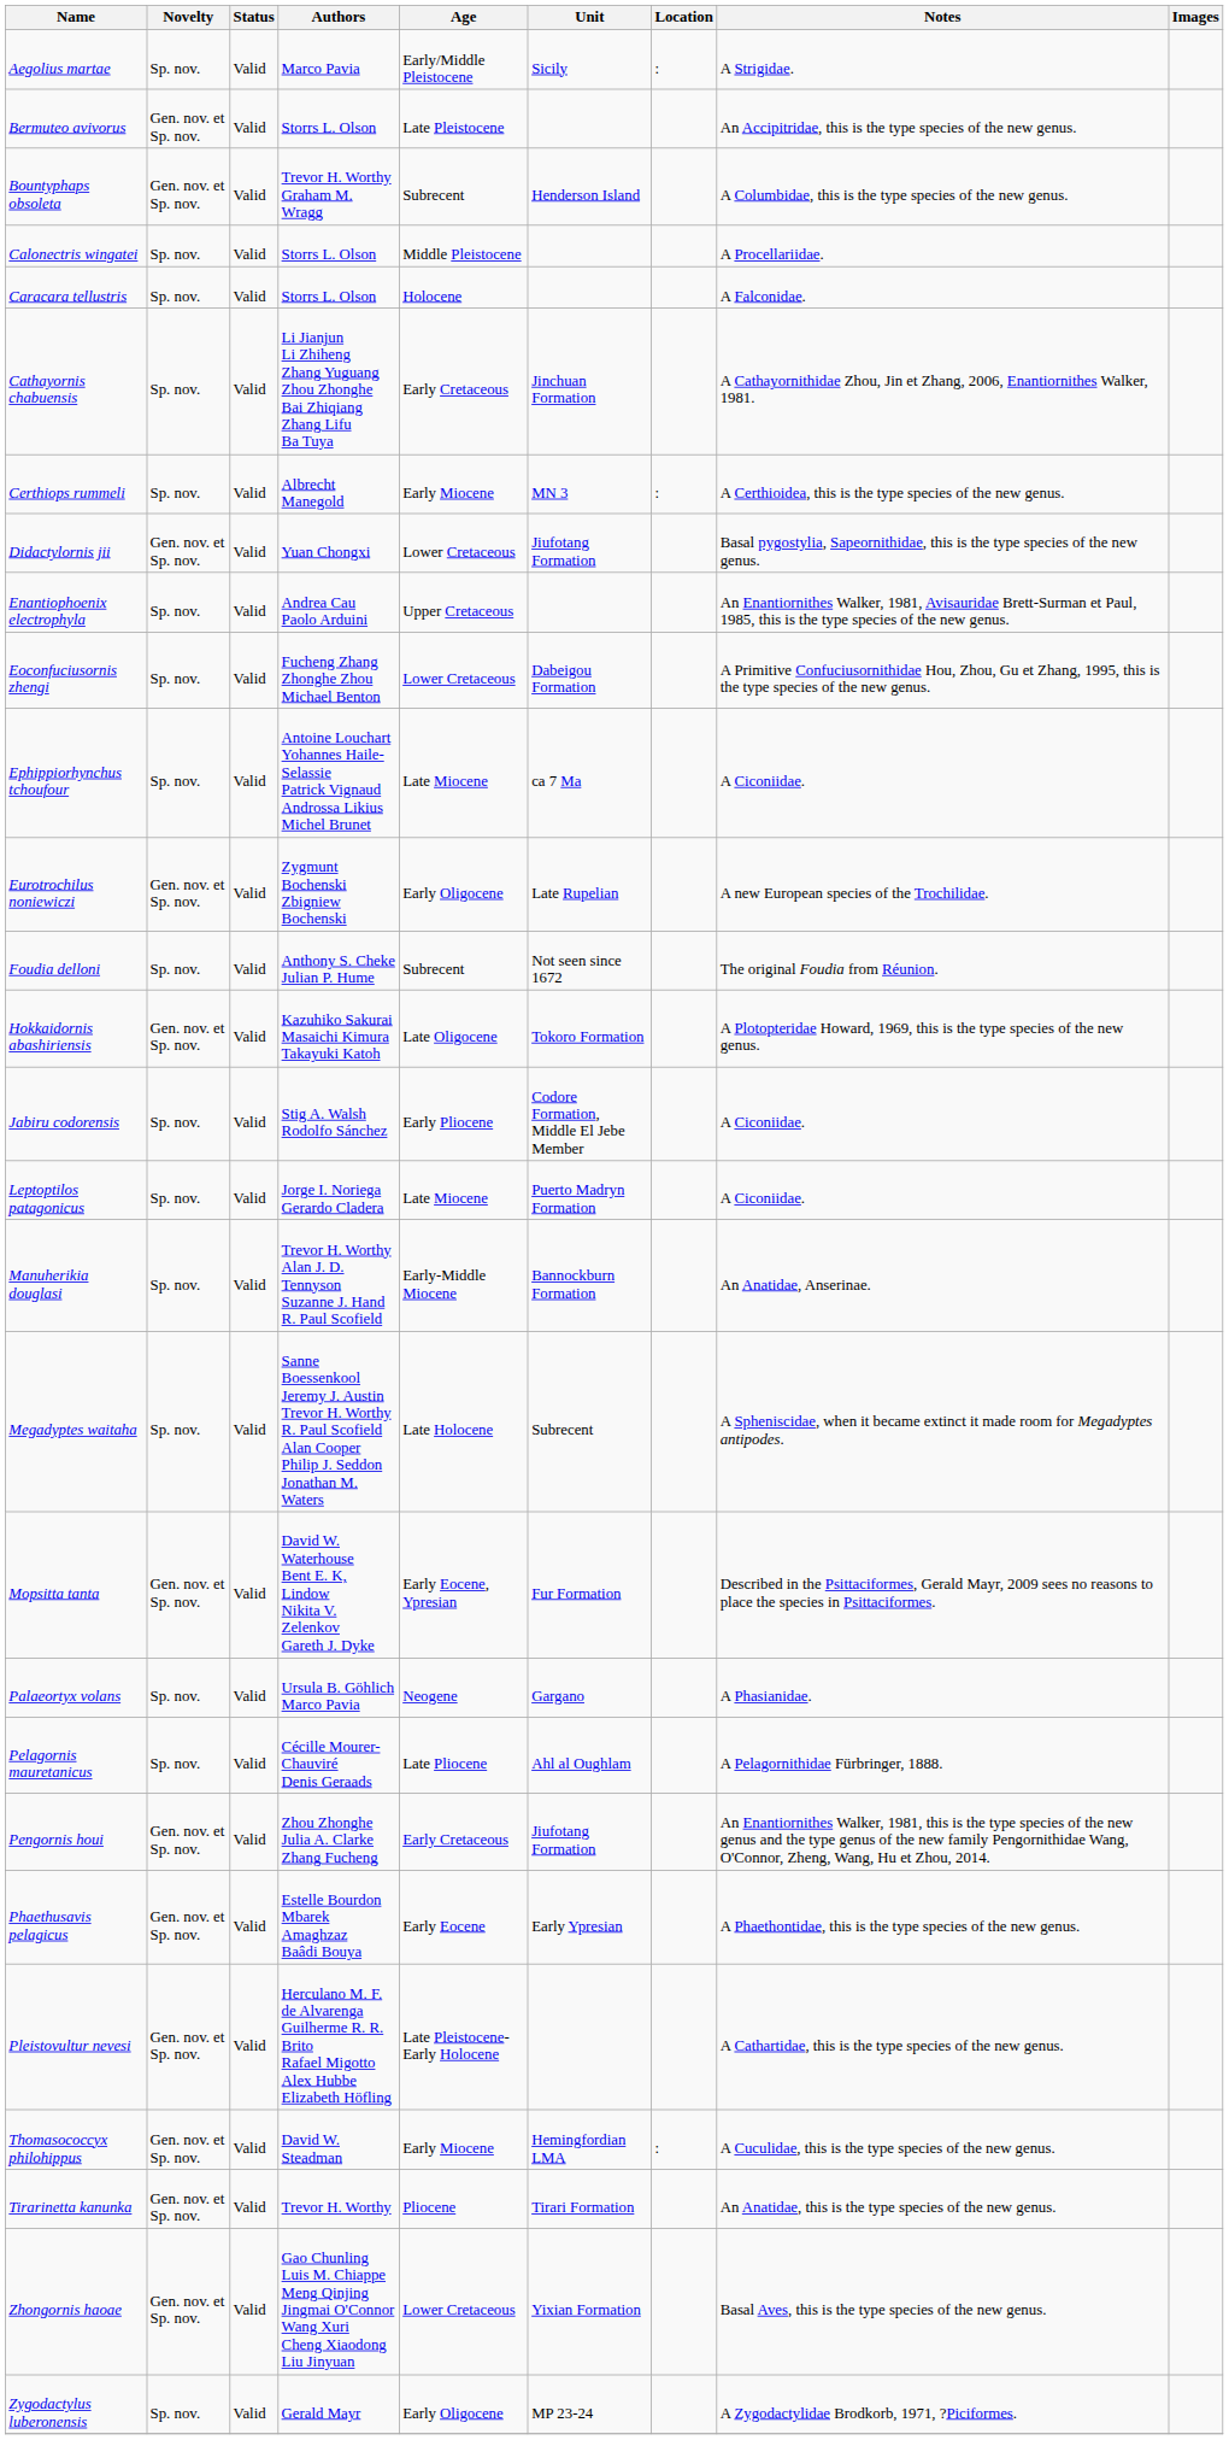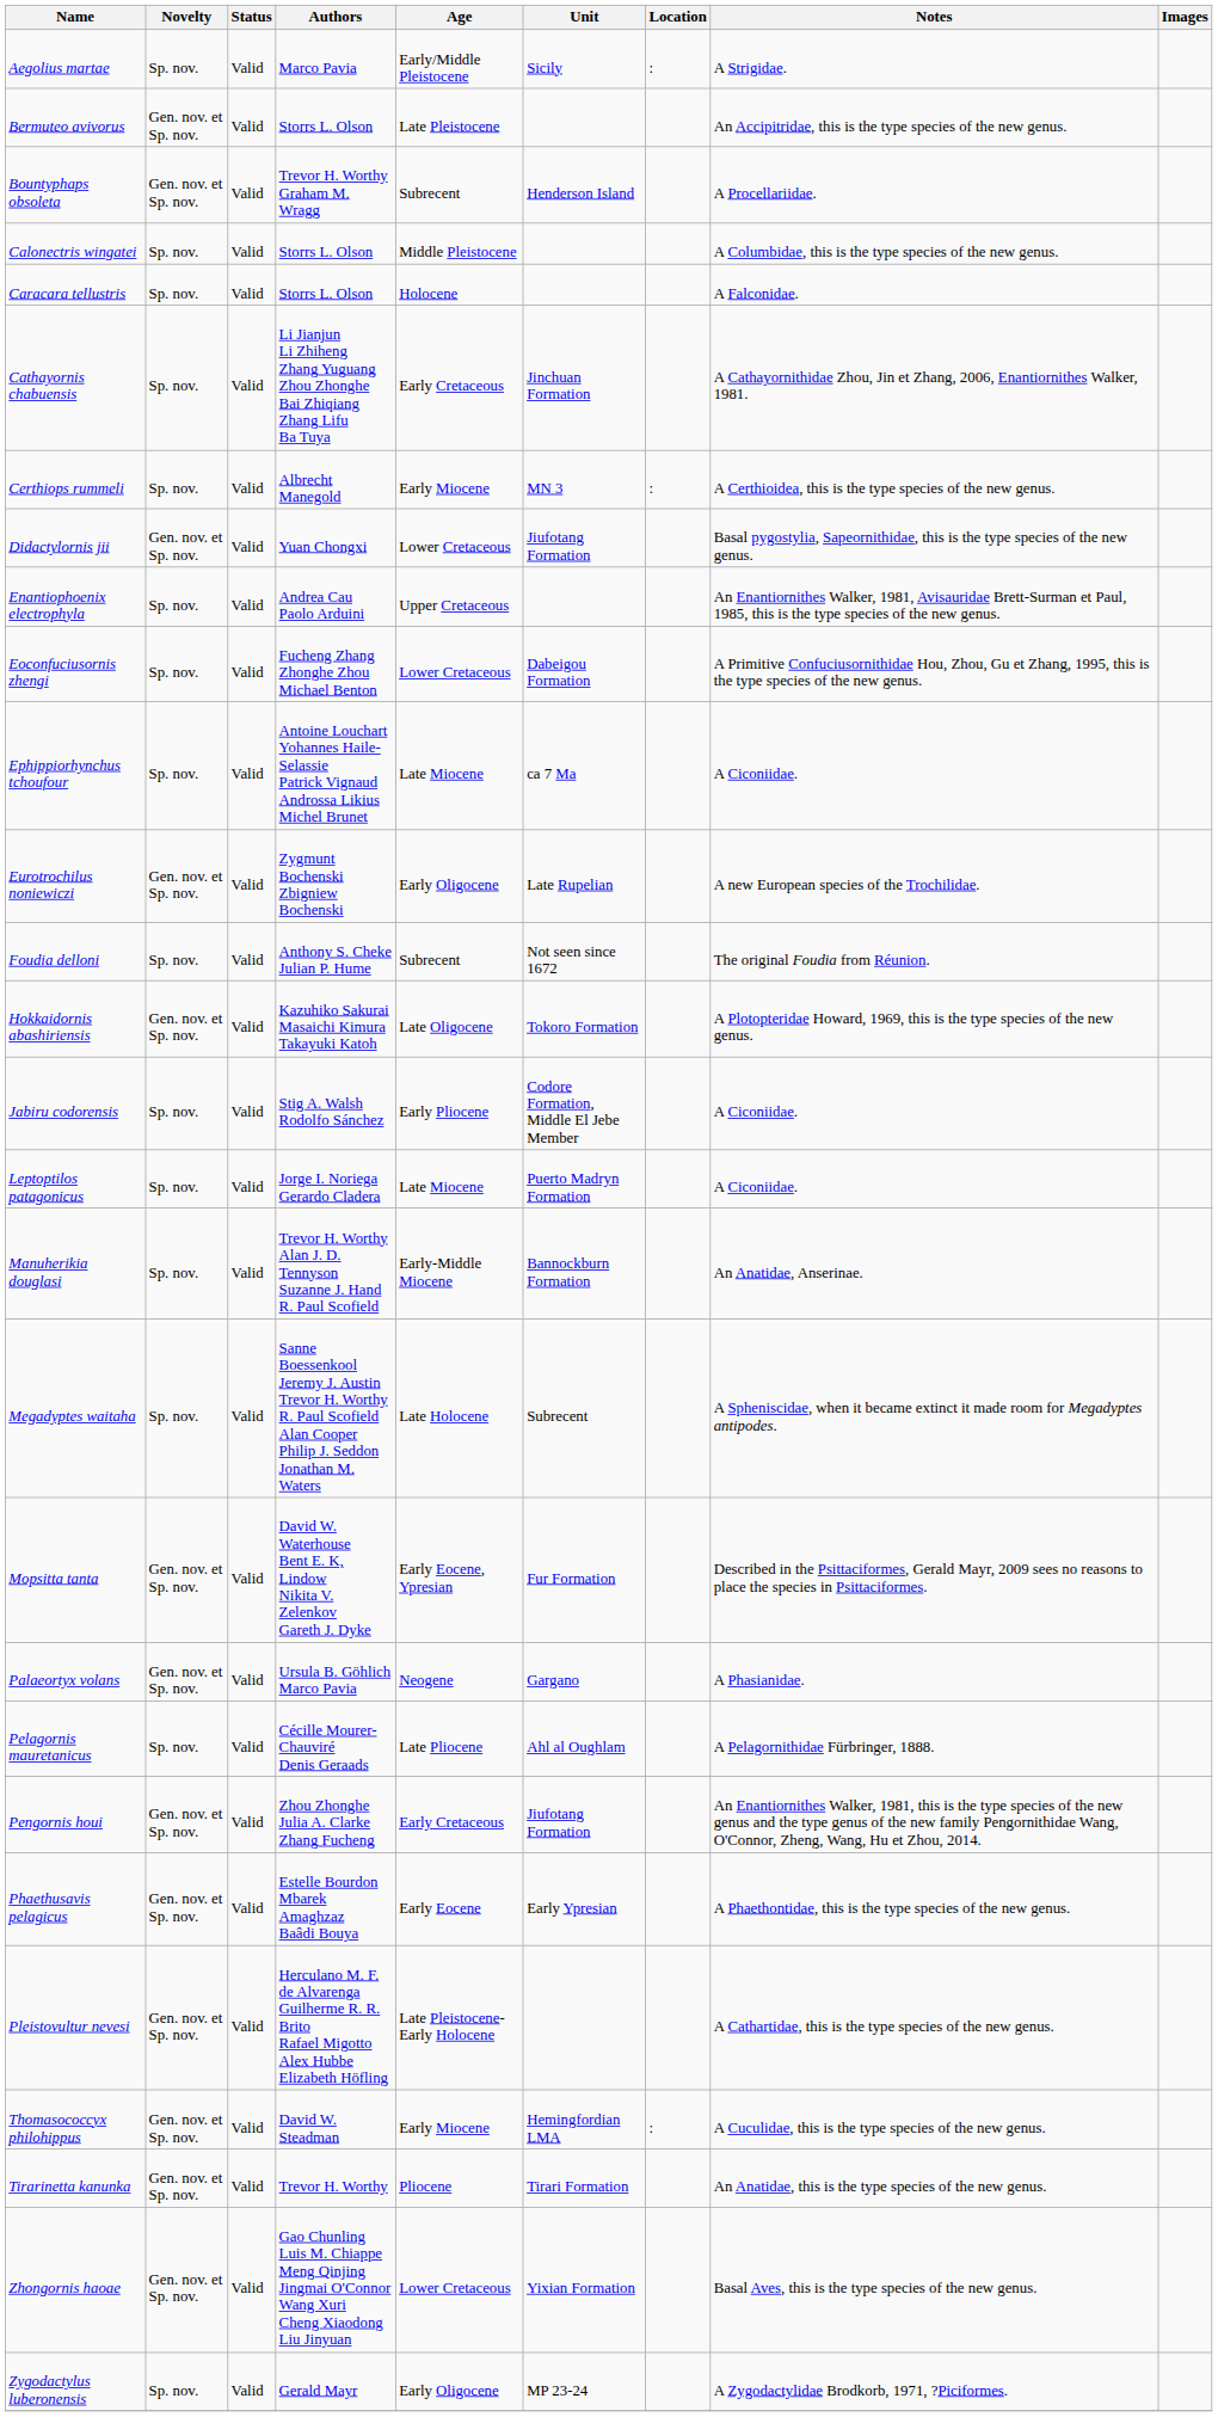 <table class="wikitable sortable" align="center" width="100%">
 <tr>
 <th>Name</th>
 <th>Novelty</th>
 <th>Status</th>
 <th>Authors</th>
 <th>Age</th>
 <th>Unit</th>
 <th>Location</th>
 <th>Notes</th>
 <th>Images</th>
 </tr>
 <tr>
 <td><br><em><a href='#'>Aegolius martae</a></em></td>
 <td><br>Sp. nov.</td>
 <td><br>Valid</td>
 <td><br><a href='#'>Marco Pavia</a></td>
 <td><br>Early/Middle <a href='#'>Pleistocene</a></td>
 <td><br><a href='#'>Sicily</a></td>
 <td><br>:<br></td>
 <td><br>A <a href='#'>Strigidae</a>.</td>
 <td></td>
 </tr>
 <tr>
 <td><br><em><a href='#'>Bermuteo avivorus</a></em></td>
 <td><br>Gen. nov. et Sp. nov.</td>
 <td><br>Valid</td>
 <td><br><a href='#'>Storrs L. Olson</a></td>
 <td><br>Late <a href='#'>Pleistocene</a></td>
 <td></td>
 <td><br></td>
 <td><br>An <a href='#'>Accipitridae</a>, this is the type species of the new genus.</td>
 <td></td>
 </tr>
 <tr>
 <td><br><em><a href='#'>Bountyphaps obsoleta</a></em></td>
 <td><br>Gen. nov. et Sp. nov.</td>
 <td><br>Valid</td>
 <td><br><a href='#'>Trevor H. Worthy</a><br><a href='#'>Graham M. Wragg</a></td>
 <td><br>Subrecent</td>
 <td><br><a href='#'>Henderson Island</a></td>
 <td><br></td>
-<td><br>A <a href='#'>Columbidae</a>, this is the type species of the new genus.</td>
+<td><br>A <a href='#'>Procellariidae</a>.</td>
 <td></td>
 </tr>
 <tr>
 <td><br><em><a href='#'>Calonectris wingatei</a></em></td>
 <td><br>Sp. nov.</td>
 <td><br>Valid</td>
 <td><br><a href='#'>Storrs L. Olson</a></td>
 <td><br>Middle <a href='#'>Pleistocene</a></td>
 <td></td>
 <td><br></td>
-<td><br>A <a href='#'>Procellariidae</a>.</td>
+<td><br>A <a href='#'>Columbidae</a>, this is the type species of the new genus.</td>
 <td></td>
 </tr>
 <tr>
 <td><br><em><a href='#'>Caracara tellustris</a></em></td>
 <td><br>Sp. nov.</td>
 <td><br>Valid</td>
 <td><br><a href='#'>Storrs L. Olson</a></td>
 <td><br><a href='#'>Holocene</a></td>
 <td></td>
 <td><br></td>
 <td><br>A <a href='#'>Falconidae</a>.</td>
 <td></td>
 </tr>
 <tr>
 <td><br><em><a href='#'>Cathayornis chabuensis</a></em></td>
 <td><br>Sp. nov.</td>
 <td><br>Valid</td>
 <td><br><a href='#'>Li Jianjun</a><br><a href='#'>Li Zhiheng</a><br><a href='#'>Zhang Yuguang</a><br><a href='#'>Zhou Zhonghe</a><br><a href='#'>Bai Zhiqiang</a><br><a href='#'>Zhang Lifu</a><br><a href='#'>Ba Tuya</a></td>
 <td><br>Early <a href='#'>Cretaceous</a></td>
 <td><br><a href='#'>Jinchuan Formation</a></td>
 <td><br></td>
 <td><br>A <a href='#'>Cathayornithidae</a> Zhou, Jin et Zhang, 2006, <a href='#'>Enantiornithes</a> Walker, 1981.</td>
 <td></td>
 </tr>
 <tr>
 <td><br><em><a href='#'>Certhiops rummeli</a></em></td>
 <td><br>Sp. nov.</td>
 <td><br>Valid</td>
 <td><br><a href='#'>Albrecht Manegold</a></td>
 <td><br>Early <a href='#'>Miocene</a></td>
 <td><br><a href='#'>MN 3</a></td>
 <td><br>:<br></td>
 <td><br>A <a href='#'>Certhioidea</a>, this is the type species of the new genus.</td>
 <td></td>
 </tr>
 <tr>
 <td><br><em><a href='#'>Didactylornis jii</a></em></td>
 <td><br>Gen. nov. et Sp. nov.</td>
 <td><br>Valid</td>
 <td><br><a href='#'>Yuan Chongxi</a></td>
 <td><br>Lower <a href='#'>Cretaceous</a></td>
 <td><br><a href='#'>Jiufotang Formation</a></td>
 <td><br></td>
 <td><br>Basal <a href='#'>pygostylia</a>, <a href='#'>Sapeornithidae</a>, this is the type species of the new genus.</td>
 <td></td>
 </tr>
 <tr>
 <td><br><em><a href='#'>Enantiophoenix electrophyla</a></em></td>
 <td><br>Sp. nov.</td>
 <td><br>Valid</td>
 <td><br><a href='#'>Andrea Cau</a><br><a href='#'>Paolo Arduini</a></td>
 <td><br>Upper <a href='#'>Cretaceous</a></td>
 <td></td>
 <td><br></td>
 <td><br>An <a href='#'>Enantiornithes</a> Walker, 1981, <a href='#'>Avisauridae</a> Brett-Surman et Paul, 1985, this is the type species of the new genus.</td>
 <td></td>
 </tr>
 <tr>
 <td><br><em><a href='#'>Eoconfuciusornis zhengi</a></em></td>
 <td><br>Sp. nov.</td>
 <td><br>Valid</td>
 <td><br><a href='#'>Fucheng Zhang</a><br><a href='#'>Zhonghe Zhou</a><br><a href='#'>Michael Benton</a></td>
 <td><br><a href='#'>Lower Cretaceous</a></td>
 <td><br><a href='#'>Dabeigou Formation</a></td>
 <td><br></td>
 <td><br>A Primitive <a href='#'>Confuciusornithidae</a> Hou, Zhou, Gu et Zhang, 1995, this is the type species of the new genus.</td>
 <td></td>
 </tr>
 <tr>
 <td><br><em><a href='#'>Ephippiorhynchus tchoufour</a></em></td>
 <td><br>Sp. nov.</td>
 <td><br>Valid</td>
 <td><br><a href='#'>Antoine Louchart</a><br><a href='#'>Yohannes Haile-Selassie</a><br><a href='#'>Patrick Vignaud</a><br><a href='#'>Androssa Likius</a><br><a href='#'>Michel Brunet</a></td>
 <td><br>Late <a href='#'>Miocene</a></td>
 <td><br>ca 7 <a href='#'>Ma</a></td>
 <td><br></td>
 <td><br>A <a href='#'>Ciconiidae</a>.</td>
 <td></td>
 </tr>
 <tr>
 <td><br><em><a href='#'>Eurotrochilus noniewiczi</a></em></td>
 <td><br>Gen. nov. et Sp. nov.</td>
 <td><br>Valid</td>
 <td><br><a href='#'>Zygmunt Bochenski</a><br><a href='#'>Zbigniew Bochenski</a></td>
 <td><br>Early <a href='#'>Oligocene</a></td>
 <td><br>Late <a href='#'>Rupelian</a></td>
 <td><br></td>
 <td><br>A new European species of the <a href='#'>Trochilidae</a>.</td>
 <td></td>
 </tr>
 <tr>
 <td><br><em><a href='#'>Foudia delloni</a></em></td>
 <td><br>Sp. nov.</td>
 <td><br>Valid</td>
 <td><br><a href='#'>Anthony S. Cheke</a><br><a href='#'>Julian P. Hume</a></td>
 <td><br>Subrecent</td>
 <td><br>Not seen since 1672</td>
 <td><br></td>
 <td><br>The original <em>Foudia</em> from <a href='#'>Réunion</a>.</td>
 <td></td>
 </tr>
 <tr>
 <td><br><em><a href='#'>Hokkaidornis abashiriensis</a></em></td>
 <td><br>Gen. nov. et Sp. nov.</td>
 <td><br>Valid</td>
 <td><br><a href='#'>Kazuhiko Sakurai</a><br><a href='#'>Masaichi Kimura</a><br><a href='#'>Takayuki Katoh</a></td>
 <td><br>Late <a href='#'>Oligocene</a></td>
 <td><br><a href='#'>Tokoro Formation</a></td>
 <td><br></td>
 <td><br>A <a href='#'>Plotopteridae</a> Howard, 1969, this is the type species of the new genus.</td>
 <td></td>
 </tr>
 <tr>
 <td><br><em><a href='#'>Jabiru codorensis</a></em></td>
 <td><br>Sp. nov.</td>
 <td><br>Valid</td>
 <td><br><a href='#'>Stig A. Walsh</a><br><a href='#'>Rodolfo Sánchez</a></td>
 <td><br>Early <a href='#'>Pliocene</a></td>
 <td><br><a href='#'>Codore Formation</a>,<br>Middle El Jebe Member</td>
 <td><br></td>
 <td><br>A <a href='#'>Ciconiidae</a>.</td>
 <td></td>
 </tr>
 <tr>
 <td><br><em><a href='#'>Leptoptilos patagonicus</a></em></td>
 <td><br>Sp. nov.</td>
 <td><br>Valid</td>
 <td><br><a href='#'>Jorge I. Noriega</a><br><a href='#'>Gerardo Cladera</a></td>
 <td><br>Late <a href='#'>Miocene</a></td>
 <td><br><a href='#'>Puerto Madryn Formation</a></td>
 <td><br></td>
 <td><br>A <a href='#'>Ciconiidae</a>.</td>
 <td></td>
 </tr>
 <tr>
 <td><br><em><a href='#'>Manuherikia douglasi</a></em></td>
 <td><br>Sp. nov.</td>
 <td><br>Valid</td>
 <td><br><a href='#'>Trevor H. Worthy</a><br><a href='#'>Alan J. D. Tennyson</a><br><a href='#'>Suzanne J. Hand</a><br><a href='#'>R. Paul Scofield</a></td>
 <td><br>Early-Middle <a href='#'>Miocene</a></td>
 <td><br><a href='#'>Bannockburn Formation</a></td>
 <td><br></td>
 <td><br>An <a href='#'>Anatidae</a>, Anserinae.</td>
 <td></td>
 </tr>
 <tr>
 <td><br><em><a href='#'>Megadyptes waitaha</a></em></td>
 <td><br>Sp. nov.</td>
 <td><br>Valid</td>
 <td><br><a href='#'>Sanne Boessenkool</a><br><a href='#'>Jeremy J. Austin</a><br><a href='#'>Trevor H. Worthy</a><br><a href='#'>R. Paul Scofield</a><br><a href='#'>Alan Cooper</a><br><a href='#'>Philip J. Seddon</a><br><a href='#'>Jonathan M. Waters</a></td>
 <td><br>Late <a href='#'>Holocene</a></td>
 <td><br>Subrecent</td>
 <td><br></td>
 <td><br>A <a href='#'>Spheniscidae</a>, when it became extinct it made room for <em>Megadyptes antipodes</em>.</td>
 <td></td>
 </tr>
 <tr>
 <td><br><em><a href='#'>Mopsitta tanta</a></em></td>
 <td><br>Gen. nov. et Sp. nov.</td>
 <td><br>Valid</td>
 <td><br><a href='#'>David W. Waterhouse</a><br><a href='#'>Bent E. K, Lindow</a><br><a href='#'>Nikita V. Zelenkov</a><br><a href='#'>Gareth J. Dyke</a></td>
 <td><br>Early <a href='#'>Eocene</a>,<br><a href='#'>Ypresian</a></td>
 <td><br><a href='#'>Fur Formation</a></td>
 <td><br></td>
 <td><br>Described in the <a href='#'>Psittaciformes</a>, Gerald Mayr, 2009 sees no reasons to place the species in <a href='#'>Psittaciformes</a>.</td>
 <td></td>
 </tr>
 <tr>
 <td><br><em><a href='#'>Palaeortyx volans</a></em></td>
-<td><br>Sp. nov.</td>
+<td><br>Gen. nov. et Sp. nov.</td>
 <td><br>Valid</td>
 <td><br><a href='#'>Ursula B. Göhlich</a><br><a href='#'>Marco Pavia</a></td>
 <td><br><a href='#'>Neogene</a></td>
 <td><br><a href='#'>Gargano</a></td>
 <td><br></td>
 <td><br>A <a href='#'>Phasianidae</a>.</td>
 <td></td>
 </tr>
 <tr>
 <td><br><em><a href='#'>Pelagornis mauretanicus</a></em></td>
 <td><br>Sp. nov.</td>
 <td><br>Valid</td>
 <td><br><a href='#'>Cécille Mourer-Chauviré</a><br><a href='#'>Denis Geraads</a></td>
 <td><br>Late <a href='#'>Pliocene</a></td>
 <td><br><a href='#'>Ahl al Oughlam</a></td>
 <td><br></td>
 <td><br>A <a href='#'>Pelagornithidae</a> Fürbringer, 1888.</td>
 <td></td>
 </tr>
 <tr>
 <td><br><em><a href='#'>Pengornis houi</a></em></td>
 <td><br>Gen. nov. et Sp. nov.</td>
 <td><br>Valid</td>
 <td><br><a href='#'>Zhou Zhonghe</a><br><a href='#'>Julia A. Clarke</a><br><a href='#'>Zhang Fucheng</a></td>
 <td><br><a href='#'>Early Cretaceous</a></td>
 <td><br><a href='#'>Jiufotang Formation</a></td>
 <td><br></td>
 <td><br>An <a href='#'>Enantiornithes</a> Walker, 1981, this is the type species of the new genus and the type genus of the new family Pengornithidae Wang, O'Connor, Zheng, Wang, Hu et Zhou, 2014.</td>
 <td></td>
 </tr>
 <tr>
 <td><br><em><a href='#'>Phaethusavis pelagicus</a></em></td>
 <td><br>Gen. nov. et Sp. nov.</td>
 <td><br>Valid</td>
 <td><br><a href='#'>Estelle Bourdon</a><br><a href='#'>Mbarek Amaghzaz</a><br><a href='#'>Baâdi Bouya</a></td>
 <td><br>Early <a href='#'>Eocene</a></td>
 <td><br>Early <a href='#'>Ypresian</a></td>
 <td><br></td>
 <td><br>A <a href='#'>Phaethontidae</a>, this is the type species of the new genus.</td>
 <td></td>
 </tr>
 <tr>
 <td><br><em><a href='#'>Pleistovultur nevesi</a></em></td>
 <td><br>Gen. nov. et Sp. nov.</td>
 <td><br>Valid</td>
 <td><br><a href='#'>Herculano M. F. de Alvarenga</a><br><a href='#'>Guilherme R. R. Brito</a><br><a href='#'>Rafael Migotto</a><br><a href='#'>Alex Hubbe</a><br><a href='#'>Elizabeth Höfling</a></td>
 <td><br>Late <a href='#'>Pleistocene</a>-Early <a href='#'>Holocene</a></td>
 <td></td>
 <td><br></td>
 <td><br>A <a href='#'>Cathartidae</a>, this is the type species of the new genus.</td>
 <td></td>
 </tr>
 <tr>
 <td><br><em><a href='#'>Thomasococcyx philohippus</a></em></td>
 <td><br>Gen. nov. et Sp. nov.</td>
 <td><br>Valid</td>
 <td><br><a href='#'>David W. Steadman</a></td>
 <td><br>Early <a href='#'>Miocene</a></td>
 <td><br><a href='#'>Hemingfordian LMA</a></td>
 <td><br>:<br></td>
 <td><br>A <a href='#'>Cuculidae</a>, this is the type species of the new genus.</td>
 <td></td>
 </tr>
 <tr>
 <td><br><em><a href='#'>Tirarinetta kanunka</a></em></td>
 <td><br>Gen. nov. et Sp. nov.</td>
 <td><br>Valid</td>
 <td><br><a href='#'>Trevor H. Worthy</a></td>
 <td><br><a href='#'>Pliocene</a></td>
 <td><br><a href='#'>Tirari Formation</a></td>
 <td><br><br></td>
 <td><br>An <a href='#'>Anatidae</a>, this is the type species of the new genus.</td>
 <td></td>
 </tr>
 <tr>
 <td><br><em><a href='#'>Zhongornis haoae</a></em></td>
 <td><br>Gen. nov. et Sp. nov.</td>
 <td><br>Valid</td>
 <td><br><a href='#'>Gao Chunling</a><br><a href='#'>Luis M. Chiappe</a><br><a href='#'>Meng Qinjing</a><br><a href='#'>Jingmai O'Connor</a><br><a href='#'>Wang Xuri</a><br><a href='#'>Cheng Xiaodong</a><br><a href='#'>Liu Jinyuan</a></td>
 <td><br><a href='#'>Lower Cretaceous</a></td>
 <td><br><a href='#'>Yixian Formation</a></td>
 <td><br></td>
 <td><br>Basal <a href='#'>Aves</a>, this is the type species of the new genus.</td>
 <td></td>
 </tr>
 <tr>
 <td><br><em><a href='#'>Zygodactylus luberonensis</a></em></td>
 <td><br>Sp. nov.</td>
 <td><br>Valid</td>
 <td><br><a href='#'>Gerald Mayr</a></td>
 <td><br>Early <a href='#'>Oligocene</a></td>
 <td><br>MP 23-24</td>
 <td><br></td>
 <td><br>A <a href='#'>Zygodactylidae</a> Brodkorb, 1971, ?<a href='#'>Piciformes</a>.</td>
 <td></td>
 </tr>
 <tr>
 </tr>
 </table>
